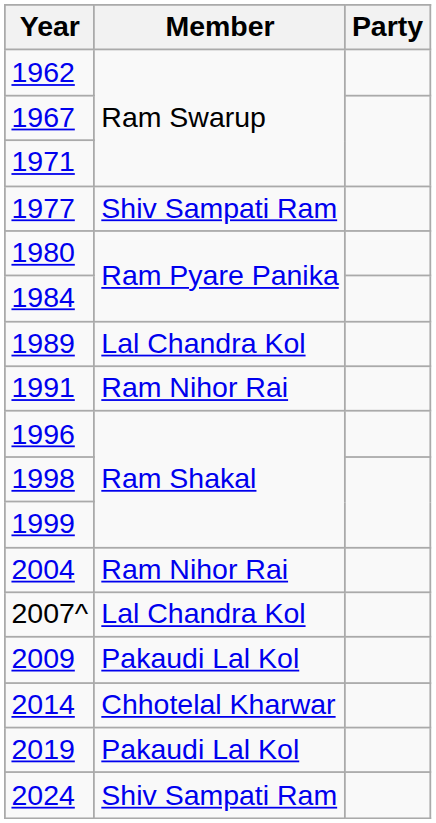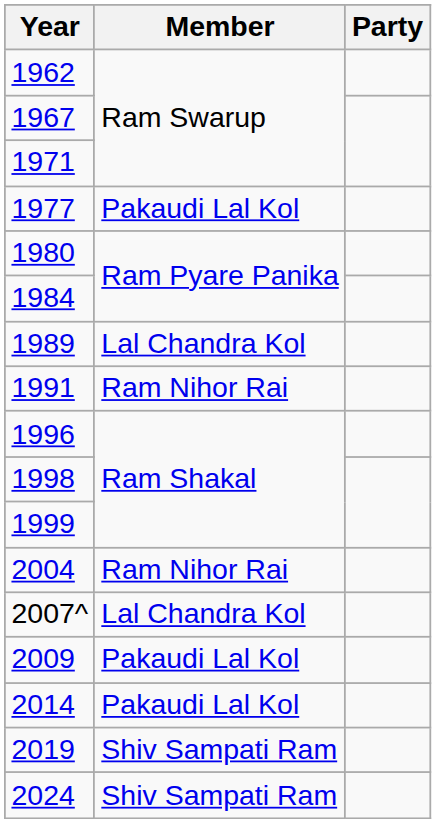 <table class="wikitable sortable">
 <tr>
 <th>Year</th>
 <th>Member</th>
 <th colspan="2">Party</th>
 </tr>
 <tr>
 <td><a href='#'>1962</a></td>
 <td rowspan="3">Ram Swarup</td>
 <td></td>
 </tr>
 <tr>
 <td><a href='#'>1967</a></td>
 </tr>
 <tr>
 <td><a href='#'>1971</a></td>
 </tr>
 <tr>
 <td><a href='#'>1977</a></td>
-<td><a href='#'>Shiv Sampati Ram</a></td>
+<td><a href='#'>Pakaudi Lal Kol</a></td>
 <td></td>
 </tr>
 <tr>
 <td><a href='#'>1980</a></td>
 <td rowspan="2"><a href='#'>Ram Pyare Panika</a></td>
 <td></td>
 </tr>
 <tr>
 <td><a href='#'>1984</a></td>
 <td></td>
 </tr>
 <tr>
 <td><a href='#'>1989</a></td>
 <td><a href='#'>Lal Chandra Kol</a></td>
 <td></td>
 </tr>
 <tr>
 <td><a href='#'>1991</a></td>
 <td><a href='#'>Ram Nihor Rai</a></td>
 <td></td>
 </tr>
 <tr>
 <td><a href='#'>1996</a></td>
 <td rowspan="3"><a href='#'>Ram Shakal</a></td>
 <td></td>
 </tr>
 <tr>
 <td><a href='#'>1998</a></td>
 </tr>
 <tr>
 <td><a href='#'>1999</a></td>
 </tr>
 <tr>
 <td><a href='#'>2004</a></td>
 <td><a href='#'>Ram Nihor Rai</a></td>
 <td></td>
 </tr>
 <tr>
 <td>2007^</td>
 <td><a href='#'>Lal Chandra Kol</a></td>
 <td></td>
 </tr>
 <tr>
 <td><a href='#'>2009</a></td>
 <td><a href='#'>Pakaudi Lal Kol</a></td>
 </tr>
 <tr>
 <td><a href='#'>2014</a></td>
-<td><a href='#'>Chhotelal Kharwar</a></td>
+<td><a href='#'>Pakaudi Lal Kol</a></td>
 <td></td>
 </tr>
 <tr>
 <td><a href='#'>2019</a></td>
-<td><a href='#'>Pakaudi Lal Kol</a></td>
+<td><a href='#'>Shiv Sampati Ram</a></td>
 <td></td>
 </tr>
 <tr>
 <td><a href='#'>2024</a></td>
 <td><a href='#'>Shiv Sampati Ram</a></td>
 <td></td>
 </tr>
 </table>
